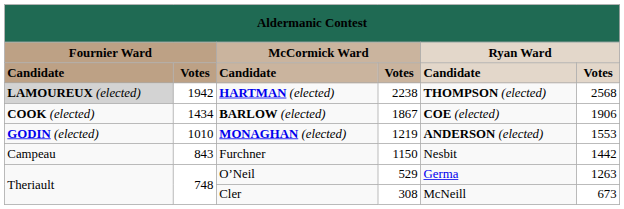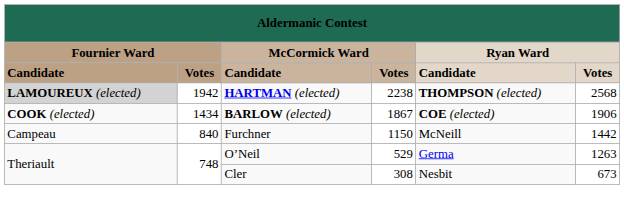 <table class="wikitable" border="1" width="770">
 <tr>
 <td style= "text-align:center; height: 40px;" colspan="6" bgcolor= 1f6a53><span><strong>Aldermanic  Contest</strong></span></td>
 </tr>
 <tr>
 <td style= "text-align:center;" colspan="2" bgcolor= BDA185><strong>Fournier Ward</strong></td>
 <td style= "text-align:center;" colspan="2" bgcolor= CAB49E><strong>McCormick Ward</strong></td>
 <td style= "text-align:center;" colspan="2" bgcolor= E3D7CA><strong>Ryan Ward</strong></td>
 </tr>
 <tr>
 <td bgcolor= BDA185><strong>Candidate</strong></td>
 <td style="text-align:center;" bgcolor= BDA185><strong>Votes</strong></td>
 <td bgcolor= CAB49E><strong>Candidate</strong></td>
 <td style="text-align:center;" bgcolor= CAB49E><strong>Votes</strong></td>
 <td bgcolor= E3D7CA><strong>Candidate</strong></td>
 <td style="text-align:center;" bgcolor= E3D7CA><strong>Votes</strong></td>
 </tr>
 <tr>
 <td style="background: lightgrey;"><strong>LAMOUREUX</strong> <em>(elected)</em></td>
 <td style="text-align:right;" bgcolor= white>1942</td>
 <td><strong><a href='#'>HARTMAN</a></strong> <em>(elected)</em></td>
 <td style="text-align:right;" bgcolor= white>2238</td>
 <td><strong>THOMPSON</strong> <em>(elected)</em></td>
 <td style="text-align:right;" bgcolor= white>2568</td>
 </tr>
 <tr>
 <td><strong>COOK</strong> <em>(elected)</em></td>
 <td style="text-align:right;" bgcolor= white>1434</td>
 <td><strong>BARLOW</strong>  <em>(elected)</em></td>
 <td style="text-align:right;" bgcolor= white>1867</td>
 <td><strong>COE</strong> <em>(elected)</em></td>
 <td style="text-align:right;" bgcolor= white>1906</td>
 </tr>
 <tr>
-<td><strong><a href='#'>GODIN</a></strong> <em>(elected)</em></td>
-<td style="text-align:right;" bgcolor= white>1010</td>
-<td><strong><a href='#'>MONAGHAN</a></strong> <em>(elected)</em></td>
-<td style="text-align:right;" bgcolor= white>1219</td>
-<td><strong>ANDERSON</strong>  <em>(elected)</em></td>
-<td style="text-align:right;" bgcolor= white>1553</td>
-</tr>
-<tr>
 <td>Campeau</td>
-<td style="text-align:right;" bgcolor= white>843</td>
+<td style="text-align:right;" bgcolor= white>840</td>
 <td>Furchner</td>
 <td style="text-align:right;" bgcolor= white>1150</td>
-<td>Nesbit</td>
+<td>McNeill</td>
 <td style="text-align:right;" bgcolor= white>1442</td>
 </tr>
 <tr>
 <td style="text-align:left;" rowspan="2">Theriault</td>
 <td style="text-align:right;" rowspan="2" bgcolor= white>748</td>
 <td>O’Neil</td>
 <td style="text-align:right;" bgcolor= white>529</td>
 <td><a href='#'>Germa</a></td>
 <td style="text-align:right;" bgcolor= white>1263</td>
 </tr>
 <tr>
 <td>Cler</td>
 <td style="text-align:right;" bgcolor= white>308</td>
-<td>McNeill</td>
+<td>Nesbit</td>
 <td style="text-align:right;" bgcolor= white>673</td>
 </tr>
 </table>
